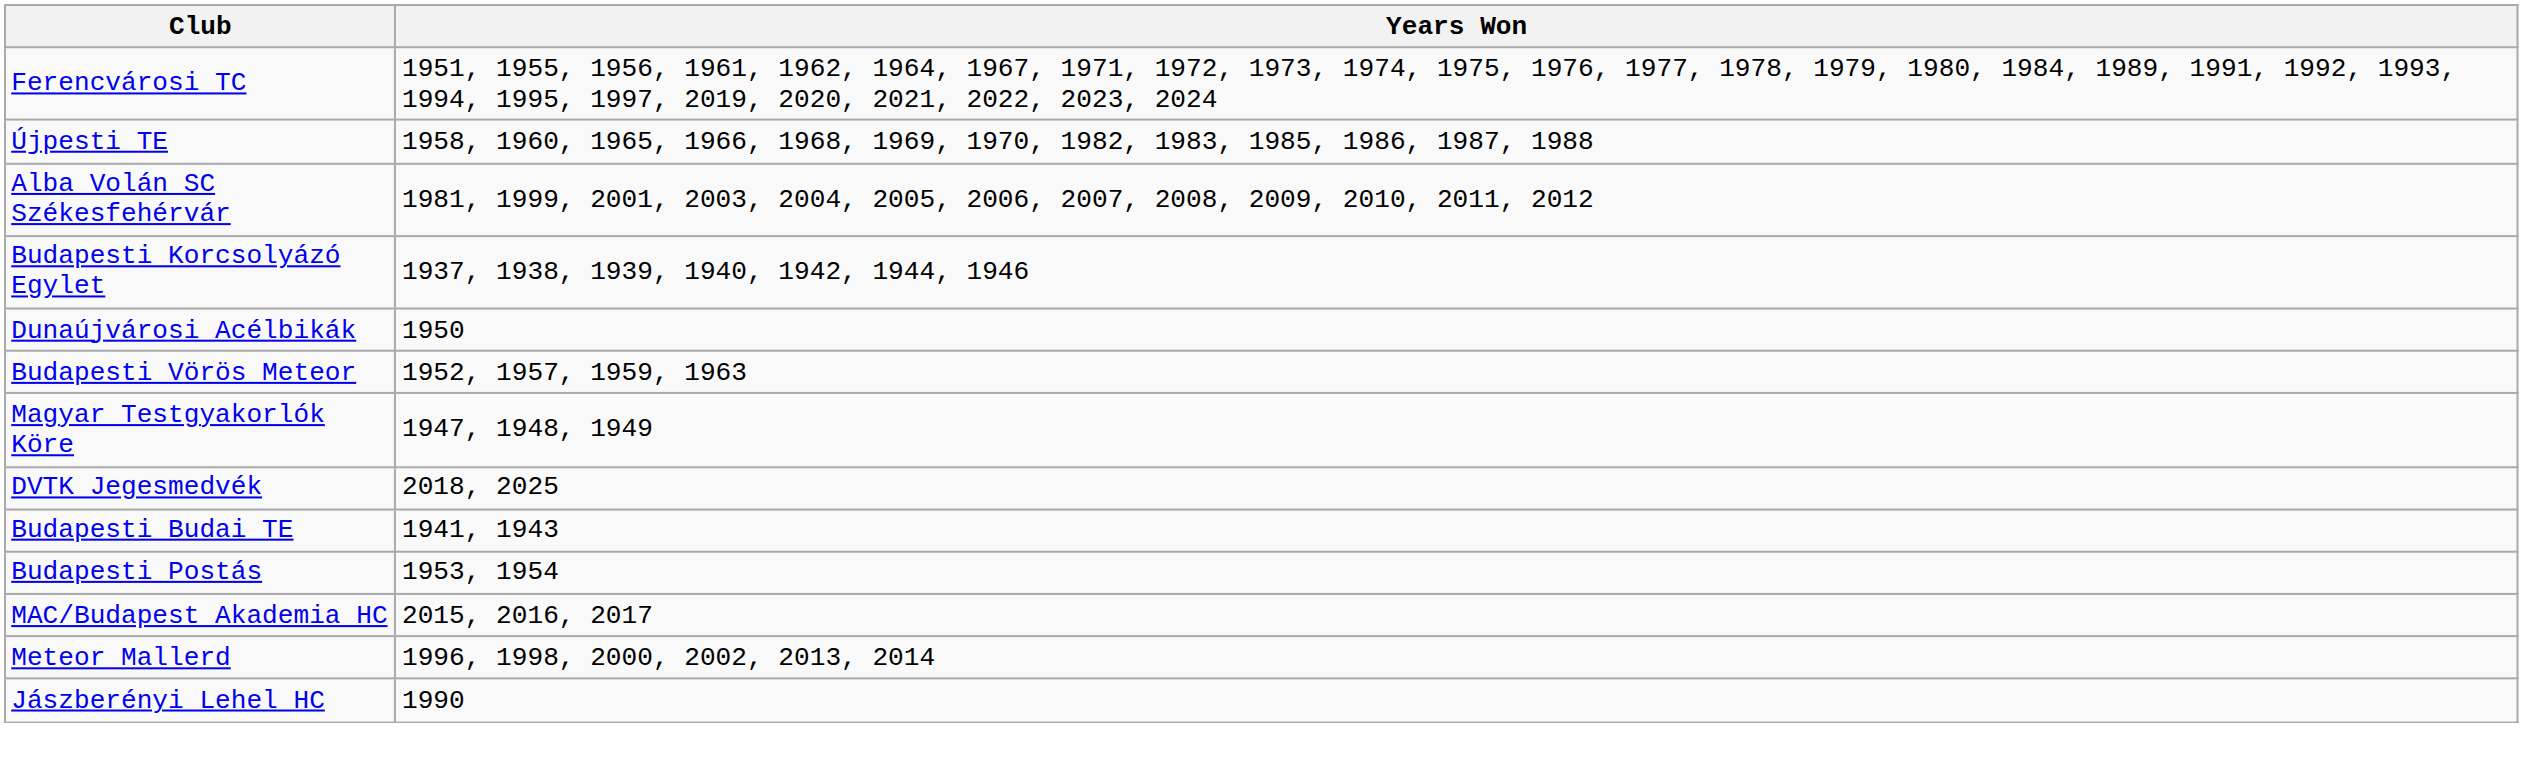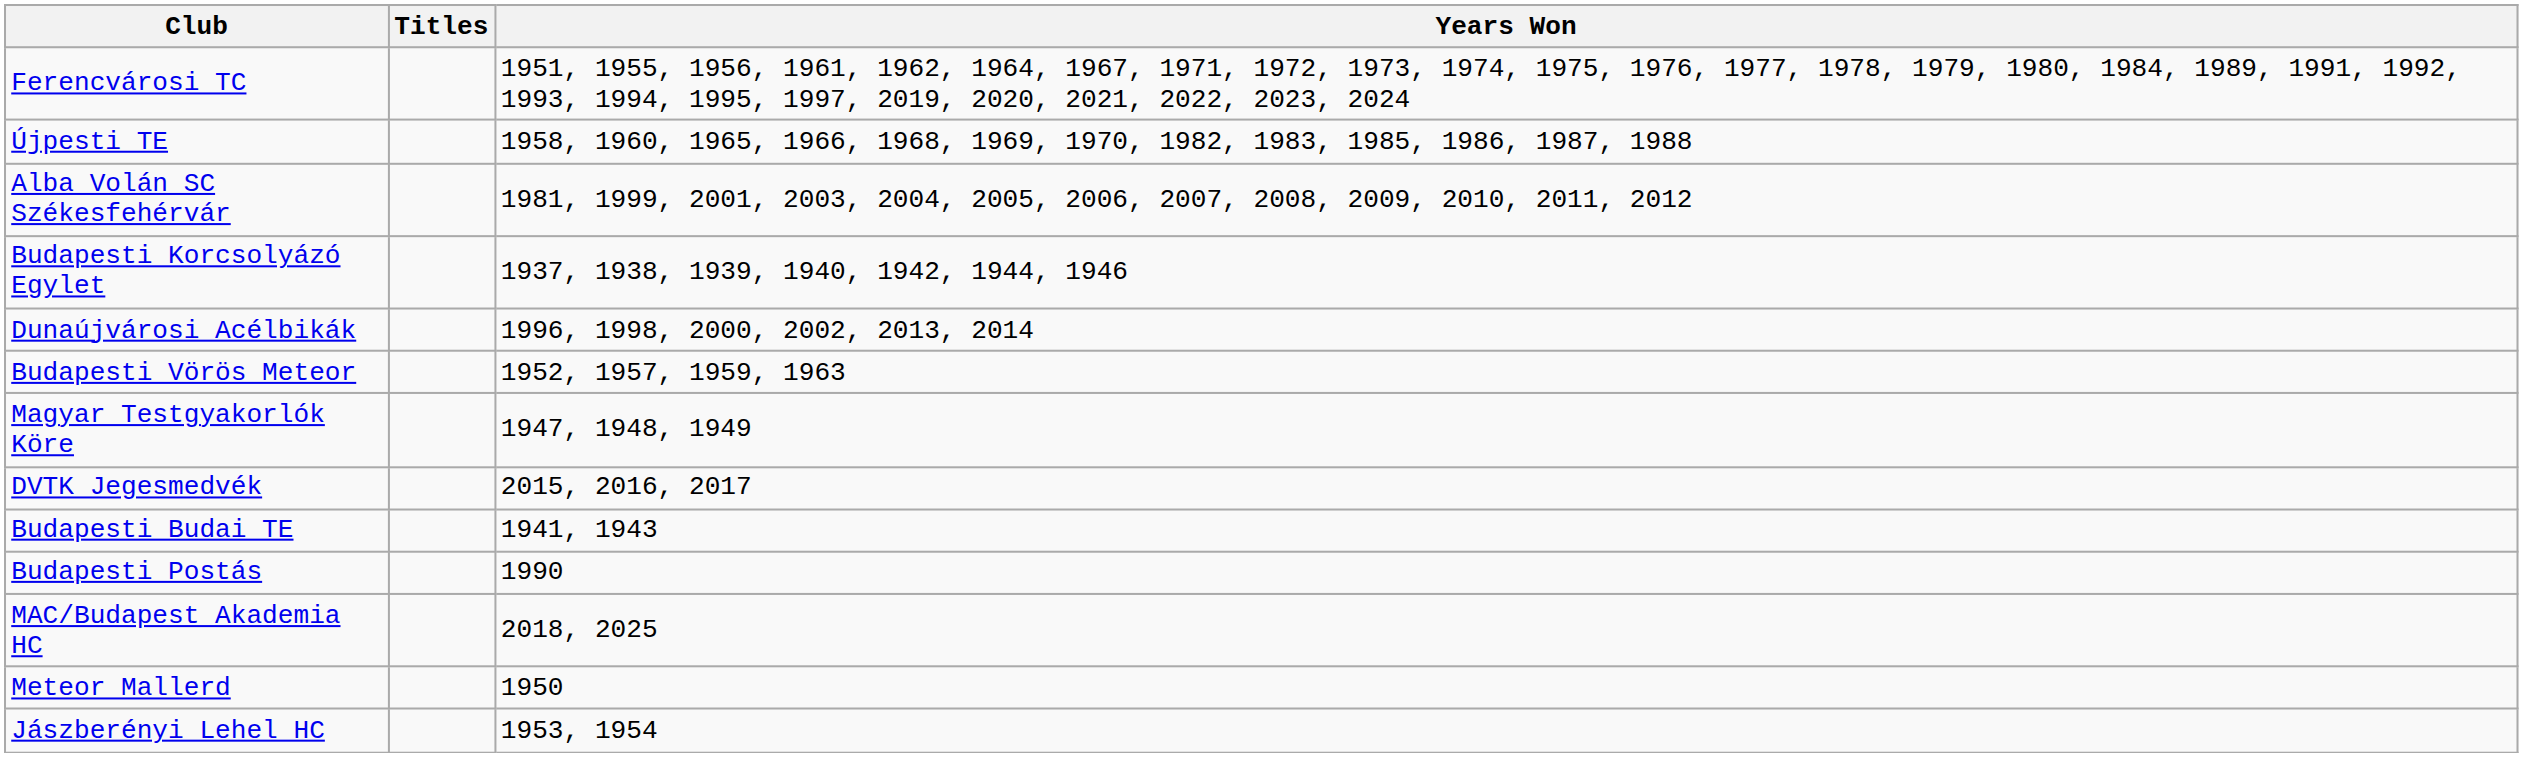 <table class="wikitable">
 <tr>
 <th>Club</th>
+<th>Titles</th>
 <th>Years Won</th>
 </tr>
 <tr>
 <td><a href='#'>Ferencvárosi TC</a></td>
+<td></td>
 <td>1951, 1955, 1956, 1961, 1962, 1964, 1967, 1971, 1972, 1973, 1974, 1975, 1976, 1977, 1978, 1979, 1980, 1984, 1989, 1991, 1992, 1993, 1994, 1995, 1997, 2019, 2020, 2021, 2022, 2023, 2024</td>
 </tr>
 <tr>
 <td><a href='#'>Újpesti TE</a></td>
+<td></td>
 <td>1958, 1960, 1965, 1966, 1968, 1969, 1970, 1982, 1983, 1985, 1986, 1987, 1988</td>
 </tr>
 <tr>
 <td><a href='#'>Alba Volán SC Székesfehérvár</a></td>
+<td></td>
 <td>1981, 1999, 2001, 2003, 2004, 2005, 2006, 2007, 2008, 2009, 2010, 2011, 2012</td>
 </tr>
 <tr>
 <td><a href='#'>Budapesti Korcsolyázó Egylet</a></td>
+<td></td>
 <td>1937, 1938, 1939, 1940, 1942, 1944, 1946</td>
 </tr>
 <tr>
 <td><a href='#'>Dunaújvárosi Acélbikák</a></td>
-<td>1950</td>
+<td></td>
+<td>1996, 1998, 2000, 2002, 2013, 2014</td>
 </tr>
 <tr>
 <td><a href='#'>Budapesti Vörös Meteor</a></td>
+<td></td>
 <td>1952, 1957, 1959, 1963</td>
 </tr>
 <tr>
 <td><a href='#'>Magyar Testgyakorlók Köre</a></td>
+<td></td>
 <td>1947, 1948, 1949</td>
 </tr>
 <tr>
 <td><a href='#'>DVTK Jegesmedvék</a></td>
-<td>2018, 2025</td>
+<td></td>
+<td>2015, 2016, 2017</td>
 </tr>
 <tr>
 <td><a href='#'>Budapesti Budai TE</a></td>
+<td></td>
 <td>1941, 1943</td>
 </tr>
 <tr>
 <td><a href='#'>Budapesti Postás</a></td>
-<td>1953, 1954</td>
+<td></td>
+<td>1990</td>
 </tr>
 <tr>
 <td><a href='#'>MAC/Budapest Akademia HC</a></td>
-<td>2015, 2016, 2017</td>
+<td></td>
+<td>2018, 2025</td>
 </tr>
 <tr>
 <td><a href='#'>Meteor Mallerd</a></td>
-<td>1996, 1998, 2000, 2002, 2013, 2014</td>
+<td></td>
+<td>1950</td>
 </tr>
 <tr>
 <td><a href='#'>Jászberényi Lehel HC</a></td>
-<td>1990</td>
+<td></td>
+<td>1953, 1954</td>
 </tr>
 </table>
